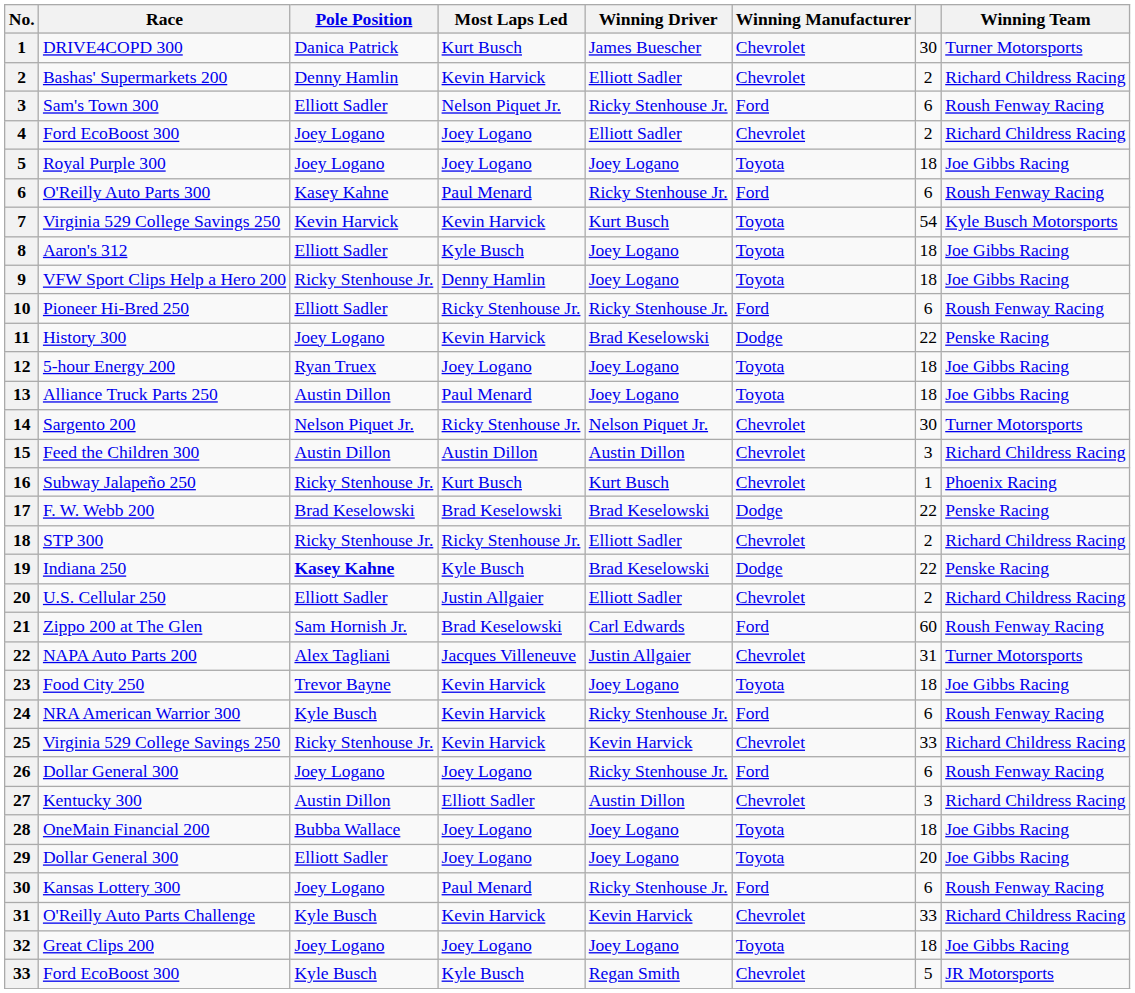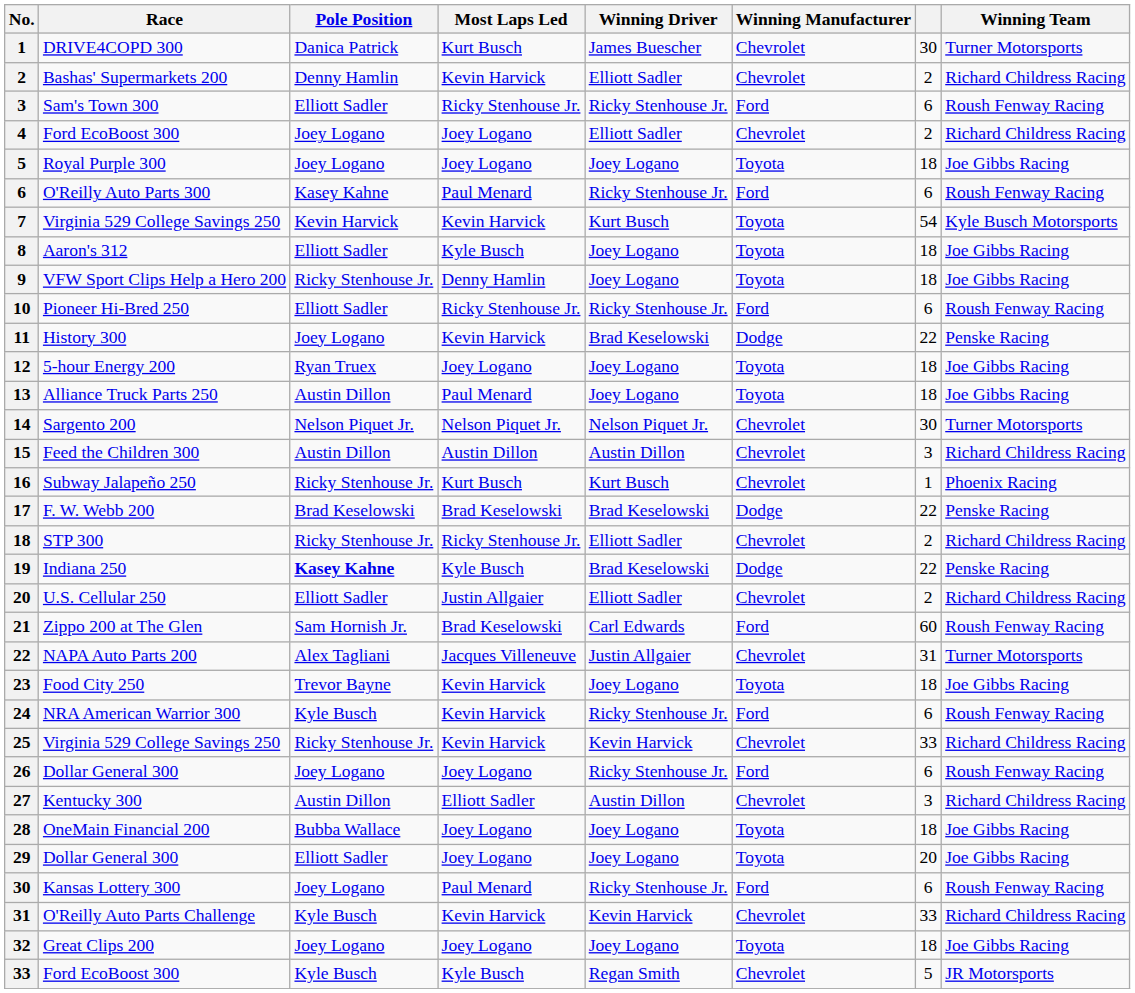 <table class="wikitable" style="font-size:85%">
 <tr>
 <th>No.</th>
 <th>Race</th>
 <th><a href='#'>Pole Position</a></th>
 <th>Most Laps Led</th>
 <th>Winning Driver</th>
 <th>Winning Manufacturer</th>
 <th></th>
 <th>Winning Team</th>
 </tr>
 <tr>
 <th>1</th>
 <td><a href='#'>DRIVE4COPD 300</a></td>
 <td><a href='#'>Danica Patrick</a></td>
 <td><a href='#'>Kurt Busch</a></td>
 <td><a href='#'>James Buescher</a></td>
 <td><a href='#'>Chevrolet</a></td>
 <td align=center>30</td>
 <td><a href='#'>Turner Motorsports</a></td>
 </tr>
 <tr>
 <th>2</th>
 <td><a href='#'>Bashas' Supermarkets 200</a></td>
 <td><a href='#'>Denny Hamlin</a></td>
 <td><a href='#'>Kevin Harvick</a></td>
 <td><a href='#'>Elliott Sadler</a></td>
 <td><a href='#'>Chevrolet</a></td>
 <td align=center>2</td>
 <td><a href='#'>Richard Childress Racing</a></td>
 </tr>
 <tr>
 <th>3</th>
 <td><a href='#'>Sam's Town 300</a></td>
 <td><a href='#'>Elliott Sadler</a></td>
-<td><a href='#'>Nelson Piquet Jr.</a></td>
+<td><a href='#'>Ricky Stenhouse Jr.</a></td>
 <td><a href='#'>Ricky Stenhouse Jr.</a></td>
 <td><a href='#'>Ford</a></td>
 <td align=center>6</td>
 <td><a href='#'>Roush Fenway Racing</a></td>
 </tr>
 <tr>
 <th>4</th>
 <td><a href='#'>Ford EcoBoost 300</a></td>
 <td><a href='#'>Joey Logano</a></td>
 <td><a href='#'>Joey Logano</a></td>
 <td><a href='#'>Elliott Sadler</a></td>
 <td><a href='#'>Chevrolet</a></td>
 <td align=center>2</td>
 <td><a href='#'>Richard Childress Racing</a></td>
 </tr>
 <tr>
 <th>5</th>
 <td><a href='#'>Royal Purple 300</a></td>
 <td><a href='#'>Joey Logano</a></td>
 <td><a href='#'>Joey Logano</a></td>
 <td><a href='#'>Joey Logano</a></td>
 <td><a href='#'>Toyota</a></td>
 <td align=center>18</td>
 <td><a href='#'>Joe Gibbs Racing</a></td>
 </tr>
 <tr>
 <th>6</th>
 <td><a href='#'>O'Reilly Auto Parts 300</a></td>
 <td><a href='#'>Kasey Kahne</a></td>
 <td><a href='#'>Paul Menard</a></td>
 <td><a href='#'>Ricky Stenhouse Jr.</a></td>
 <td><a href='#'>Ford</a></td>
 <td align=center>6</td>
 <td><a href='#'>Roush Fenway Racing</a></td>
 </tr>
 <tr>
 <th>7</th>
 <td><a href='#'>Virginia 529 College Savings 250</a></td>
 <td><a href='#'>Kevin Harvick</a></td>
 <td><a href='#'>Kevin Harvick</a></td>
 <td><a href='#'>Kurt Busch</a></td>
 <td><a href='#'>Toyota</a></td>
 <td align=center>54</td>
 <td><a href='#'>Kyle Busch Motorsports</a></td>
 </tr>
 <tr>
 <th>8</th>
 <td><a href='#'>Aaron's 312</a></td>
 <td><a href='#'>Elliott Sadler</a></td>
 <td><a href='#'>Kyle Busch</a></td>
 <td><a href='#'>Joey Logano</a></td>
 <td><a href='#'>Toyota</a></td>
 <td align=center>18</td>
 <td><a href='#'>Joe Gibbs Racing</a></td>
 </tr>
 <tr>
 <th>9</th>
 <td><a href='#'>VFW Sport Clips Help a Hero 200</a></td>
 <td><a href='#'>Ricky Stenhouse Jr.</a></td>
 <td><a href='#'>Denny Hamlin</a></td>
 <td><a href='#'>Joey Logano</a></td>
 <td><a href='#'>Toyota</a></td>
 <td align=center>18</td>
 <td><a href='#'>Joe Gibbs Racing</a></td>
 </tr>
 <tr>
 <th>10</th>
 <td><a href='#'>Pioneer Hi-Bred 250</a></td>
 <td><a href='#'>Elliott Sadler</a></td>
 <td><a href='#'>Ricky Stenhouse Jr.</a></td>
 <td><a href='#'>Ricky Stenhouse Jr.</a></td>
 <td><a href='#'>Ford</a></td>
 <td align=center>6</td>
 <td><a href='#'>Roush Fenway Racing</a></td>
 </tr>
 <tr>
 <th>11</th>
 <td><a href='#'>History 300</a></td>
 <td><a href='#'>Joey Logano</a></td>
 <td><a href='#'>Kevin Harvick</a></td>
 <td><a href='#'>Brad Keselowski</a></td>
 <td><a href='#'>Dodge</a></td>
 <td align=center>22</td>
 <td><a href='#'>Penske Racing</a></td>
 </tr>
 <tr>
 <th>12</th>
 <td><a href='#'>5-hour Energy 200</a></td>
 <td><a href='#'>Ryan Truex</a></td>
 <td><a href='#'>Joey Logano</a></td>
 <td><a href='#'>Joey Logano</a></td>
 <td><a href='#'>Toyota</a></td>
 <td align=center>18</td>
 <td><a href='#'>Joe Gibbs Racing</a></td>
 </tr>
 <tr>
 <th>13</th>
 <td><a href='#'>Alliance Truck Parts 250</a></td>
 <td><a href='#'>Austin Dillon</a></td>
 <td><a href='#'>Paul Menard</a></td>
 <td><a href='#'>Joey Logano</a></td>
 <td><a href='#'>Toyota</a></td>
 <td align=center>18</td>
 <td><a href='#'>Joe Gibbs Racing</a></td>
 </tr>
 <tr>
 <th>14</th>
 <td><a href='#'>Sargento 200</a></td>
 <td><a href='#'>Nelson Piquet Jr.</a></td>
-<td><a href='#'>Ricky Stenhouse Jr.</a></td>
+<td><a href='#'>Nelson Piquet Jr.</a></td>
 <td><a href='#'>Nelson Piquet Jr.</a></td>
 <td><a href='#'>Chevrolet</a></td>
 <td align=center>30</td>
 <td><a href='#'>Turner Motorsports</a></td>
 </tr>
 <tr>
 <th>15</th>
 <td><a href='#'>Feed the Children 300</a></td>
 <td><a href='#'>Austin Dillon</a></td>
 <td><a href='#'>Austin Dillon</a></td>
 <td><a href='#'>Austin Dillon</a></td>
 <td><a href='#'>Chevrolet</a></td>
 <td align=center>3</td>
 <td><a href='#'>Richard Childress Racing</a></td>
 </tr>
 <tr>
 <th>16</th>
 <td><a href='#'>Subway Jalapeño 250</a></td>
 <td><a href='#'>Ricky Stenhouse Jr.</a></td>
 <td><a href='#'>Kurt Busch</a></td>
 <td><a href='#'>Kurt Busch</a></td>
 <td><a href='#'>Chevrolet</a></td>
 <td align=center>1</td>
 <td><a href='#'>Phoenix Racing</a></td>
 </tr>
 <tr>
 <th>17</th>
 <td><a href='#'>F. W. Webb 200</a></td>
 <td><a href='#'>Brad Keselowski</a></td>
 <td><a href='#'>Brad Keselowski</a></td>
 <td><a href='#'>Brad Keselowski</a></td>
 <td><a href='#'>Dodge</a></td>
 <td align=center>22</td>
 <td><a href='#'>Penske Racing</a></td>
 </tr>
 <tr>
 <th>18</th>
 <td><a href='#'>STP 300</a></td>
 <td><a href='#'>Ricky Stenhouse Jr.</a></td>
 <td><a href='#'>Ricky Stenhouse Jr.</a></td>
 <td><a href='#'>Elliott Sadler</a></td>
 <td><a href='#'>Chevrolet</a></td>
 <td align=center>2</td>
 <td><a href='#'>Richard Childress Racing</a></td>
 </tr>
 <tr>
 <th>19</th>
 <td><a href='#'>Indiana 250</a></td>
 <td><strong><a href='#'>Kasey Kahne</a></strong></td>
 <td><a href='#'>Kyle Busch</a></td>
 <td><a href='#'>Brad Keselowski</a></td>
 <td><a href='#'>Dodge</a></td>
 <td align=center>22</td>
 <td><a href='#'>Penske Racing</a></td>
 </tr>
 <tr>
 <th>20</th>
 <td><a href='#'>U.S. Cellular 250</a></td>
 <td><a href='#'>Elliott Sadler</a></td>
 <td><a href='#'>Justin Allgaier</a></td>
 <td><a href='#'>Elliott Sadler</a></td>
 <td><a href='#'>Chevrolet</a></td>
 <td align=center>2</td>
 <td><a href='#'>Richard Childress Racing</a></td>
 </tr>
 <tr>
 <th>21</th>
 <td><a href='#'>Zippo 200 at The Glen</a></td>
 <td><a href='#'>Sam Hornish Jr.</a></td>
 <td><a href='#'>Brad Keselowski</a></td>
 <td><a href='#'>Carl Edwards</a></td>
 <td><a href='#'>Ford</a></td>
 <td align=center>60</td>
 <td><a href='#'>Roush Fenway Racing</a></td>
 </tr>
 <tr>
 <th>22</th>
 <td><a href='#'>NAPA Auto Parts 200</a></td>
 <td><a href='#'>Alex Tagliani</a></td>
 <td><a href='#'>Jacques Villeneuve</a></td>
 <td><a href='#'>Justin Allgaier</a></td>
 <td><a href='#'>Chevrolet</a></td>
 <td align=center>31</td>
 <td><a href='#'>Turner Motorsports</a></td>
 </tr>
 <tr>
 <th>23</th>
 <td><a href='#'>Food City 250</a></td>
 <td><a href='#'>Trevor Bayne</a></td>
 <td><a href='#'>Kevin Harvick</a></td>
 <td><a href='#'>Joey Logano</a></td>
 <td><a href='#'>Toyota</a></td>
 <td align=center>18</td>
 <td><a href='#'>Joe Gibbs Racing</a></td>
 </tr>
 <tr>
 <th>24</th>
 <td><a href='#'>NRA American Warrior 300</a></td>
 <td><a href='#'>Kyle Busch</a></td>
 <td><a href='#'>Kevin Harvick</a></td>
 <td><a href='#'>Ricky Stenhouse Jr.</a></td>
 <td><a href='#'>Ford</a></td>
 <td align=center>6</td>
 <td><a href='#'>Roush Fenway Racing</a></td>
 </tr>
 <tr>
 <th>25</th>
 <td><a href='#'>Virginia 529 College Savings 250</a></td>
 <td><a href='#'>Ricky Stenhouse Jr.</a></td>
 <td><a href='#'>Kevin Harvick</a></td>
 <td><a href='#'>Kevin Harvick</a></td>
 <td><a href='#'>Chevrolet</a></td>
 <td align=center>33</td>
 <td><a href='#'>Richard Childress Racing</a></td>
 </tr>
 <tr>
 <th>26</th>
 <td><a href='#'>Dollar General 300</a></td>
 <td><a href='#'>Joey Logano</a></td>
 <td><a href='#'>Joey Logano</a></td>
 <td><a href='#'>Ricky Stenhouse Jr.</a></td>
 <td><a href='#'>Ford</a></td>
 <td align=center>6</td>
 <td><a href='#'>Roush Fenway Racing</a></td>
 </tr>
 <tr>
 <th>27</th>
 <td><a href='#'>Kentucky 300</a></td>
 <td><a href='#'>Austin Dillon</a></td>
 <td><a href='#'>Elliott Sadler</a></td>
 <td><a href='#'>Austin Dillon</a></td>
 <td><a href='#'>Chevrolet</a></td>
 <td align=center>3</td>
 <td><a href='#'>Richard Childress Racing</a></td>
 </tr>
 <tr>
 <th>28</th>
 <td><a href='#'>OneMain Financial 200</a></td>
 <td><a href='#'>Bubba Wallace</a></td>
 <td><a href='#'>Joey Logano</a></td>
 <td><a href='#'>Joey Logano</a></td>
 <td><a href='#'>Toyota</a></td>
 <td align=center>18</td>
 <td><a href='#'>Joe Gibbs Racing</a></td>
 </tr>
 <tr>
 <th>29</th>
 <td><a href='#'>Dollar General 300</a></td>
 <td><a href='#'>Elliott Sadler</a></td>
 <td><a href='#'>Joey Logano</a></td>
 <td><a href='#'>Joey Logano</a></td>
 <td><a href='#'>Toyota</a></td>
 <td align=center>20</td>
 <td><a href='#'>Joe Gibbs Racing</a></td>
 </tr>
 <tr>
 <th>30</th>
 <td><a href='#'>Kansas Lottery 300</a></td>
 <td><a href='#'>Joey Logano</a></td>
 <td><a href='#'>Paul Menard</a></td>
 <td><a href='#'>Ricky Stenhouse Jr.</a></td>
 <td><a href='#'>Ford</a></td>
 <td align=center>6</td>
 <td><a href='#'>Roush Fenway Racing</a></td>
 </tr>
 <tr>
 <th>31</th>
 <td><a href='#'>O'Reilly Auto Parts Challenge</a></td>
 <td><a href='#'>Kyle Busch</a></td>
 <td><a href='#'>Kevin Harvick</a></td>
 <td><a href='#'>Kevin Harvick</a></td>
 <td><a href='#'>Chevrolet</a></td>
 <td align=center>33</td>
 <td><a href='#'>Richard Childress Racing</a></td>
 </tr>
 <tr>
 <th>32</th>
 <td><a href='#'>Great Clips 200</a></td>
 <td><a href='#'>Joey Logano</a></td>
 <td><a href='#'>Joey Logano</a></td>
 <td><a href='#'>Joey Logano</a></td>
 <td><a href='#'>Toyota</a></td>
 <td align=center>18</td>
 <td><a href='#'>Joe Gibbs Racing</a></td>
 </tr>
 <tr>
 <th>33</th>
 <td><a href='#'>Ford EcoBoost 300</a></td>
 <td><a href='#'>Kyle Busch</a></td>
 <td><a href='#'>Kyle Busch</a></td>
 <td><a href='#'>Regan Smith</a></td>
 <td><a href='#'>Chevrolet</a></td>
 <td align=center>5</td>
 <td><a href='#'>JR Motorsports</a></td>
 </tr>
 <tr>
 </tr>
 </table>
